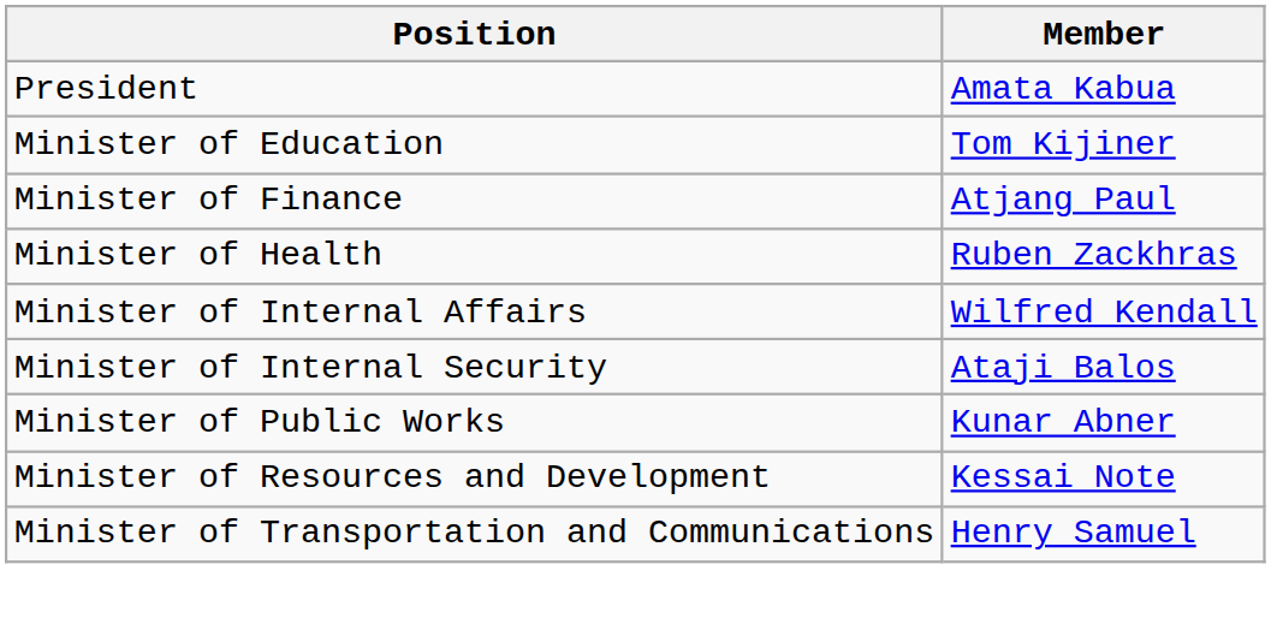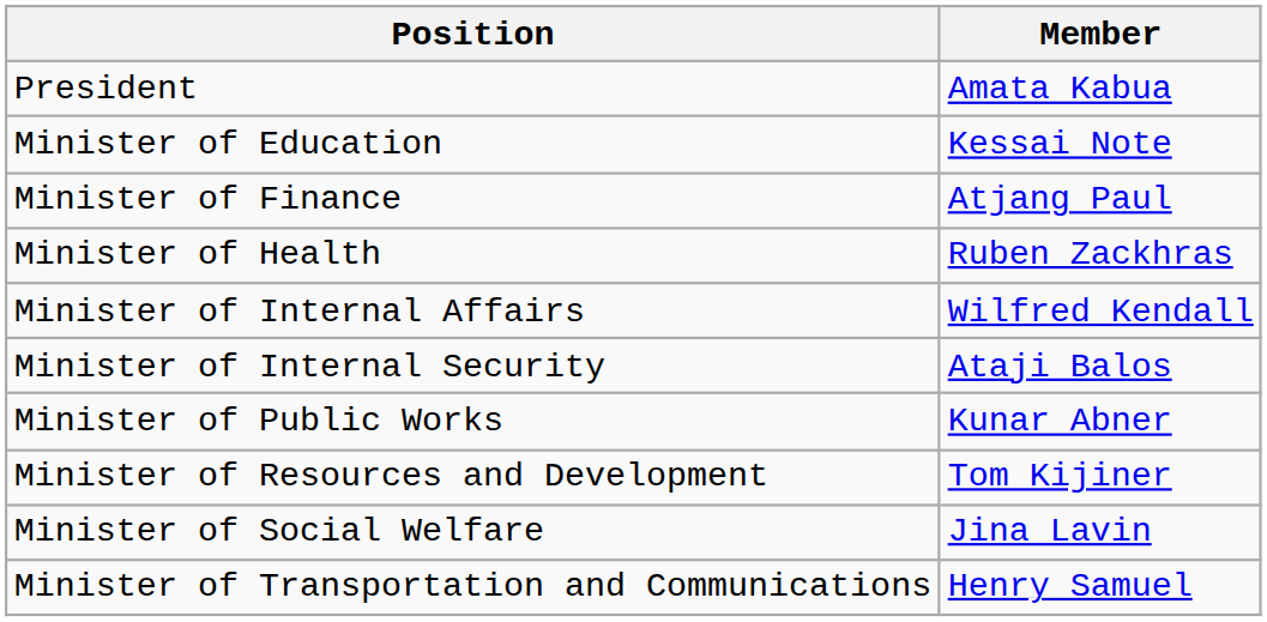 <table class=wikitable>
 <tr>
 <th>Position</th>
 <th>Member</th>
 </tr>
 <tr>
 <td>President</td>
 <td><a href='#'>Amata Kabua</a></td>
 </tr>
 <tr>
 <td>Minister of Education</td>
-<td><a href='#'>Tom Kijiner</a></td>
+<td><a href='#'>Kessai Note</a></td>
 </tr>
 <tr>
 <td>Minister of Finance</td>
 <td><a href='#'>Atjang Paul</a></td>
 </tr>
 <tr>
 <td>Minister of Health</td>
 <td><a href='#'>Ruben Zackhras</a></td>
 </tr>
 <tr>
 <td>Minister of Internal Affairs</td>
 <td><a href='#'>Wilfred Kendall</a></td>
 </tr>
 <tr>
 <td>Minister of Internal Security</td>
 <td><a href='#'>Ataji Balos</a></td>
 </tr>
 <tr>
 <td>Minister of Public Works</td>
 <td><a href='#'>Kunar Abner</a></td>
 </tr>
 <tr>
 <td>Minister of Resources and Development</td>
-<td><a href='#'>Kessai Note</a></td>
+<td><a href='#'>Tom Kijiner</a></td>
+</tr>
+<tr>
+<td>Minister of Social Welfare</td>
+<td><a href='#'>Jina Lavin</a></td>
 </tr>
 <tr>
 <td>Minister of Transportation and Communications</td>
 <td><a href='#'>Henry Samuel</a></td>
 </tr>
 </table>
